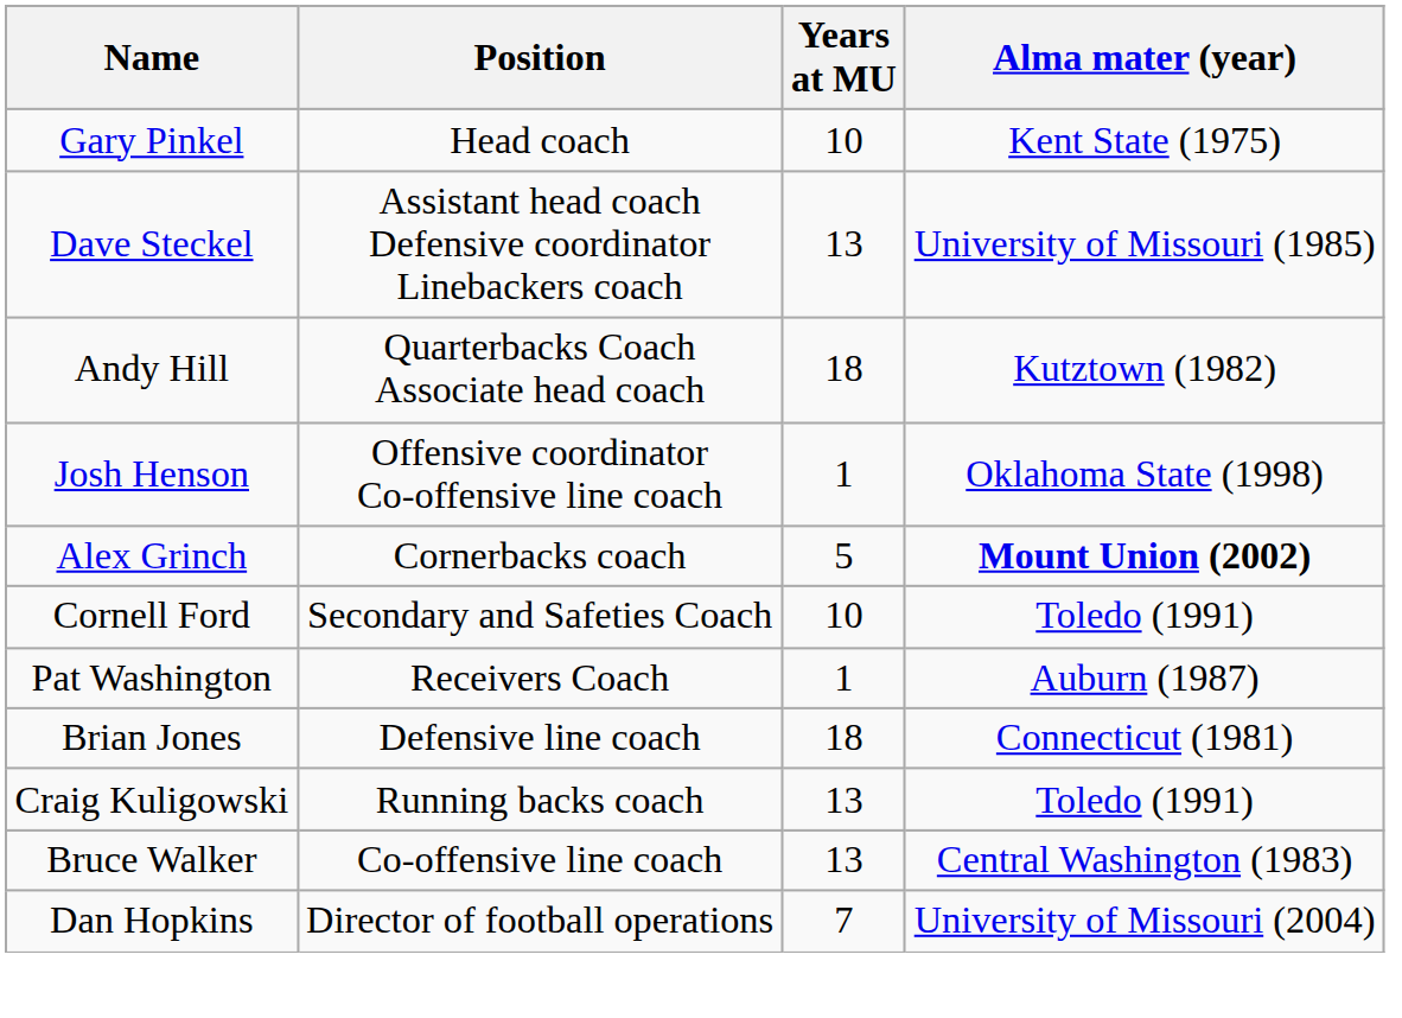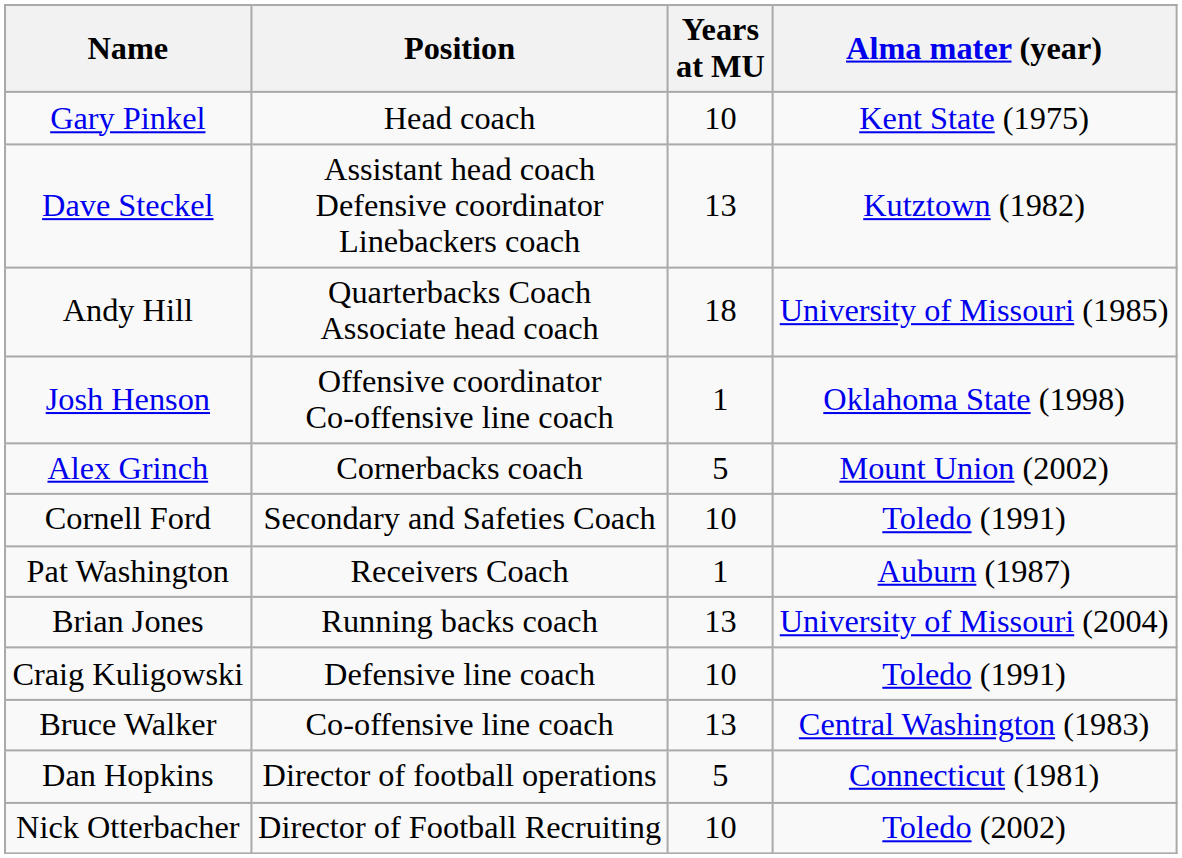 <table class="wikitable">
 <tr>
 <th>Name</th>
 <th>Position</th>
 <th>Years<br>at MU</th>
 <th><a href='#'>Alma mater</a> (year)</th>
 </tr>
 <tr align="center">
 <td><a href='#'>Gary Pinkel</a></td>
 <td>Head coach</td>
 <td>10</td>
 <td><a href='#'>Kent State</a> (1975)</td>
 </tr>
 <tr align="center">
 <td><a href='#'>Dave Steckel</a></td>
 <td>Assistant head coach<br>Defensive coordinator<br>Linebackers coach</td>
 <td>13</td>
-<td><a href='#'>University of Missouri</a> (1985)</td>
+<td><a href='#'>Kutztown</a> (1982)</td>
 </tr>
 <tr align="center">
 <td>Andy Hill</td>
 <td>Quarterbacks Coach<br>Associate head coach</td>
 <td>18</td>
-<td><a href='#'>Kutztown</a> (1982)</td>
+<td><a href='#'>University of Missouri</a> (1985)</td>
 </tr>
 <tr align="center">
 <td><a href='#'>Josh Henson</a></td>
 <td>Offensive coordinator<br>Co-offensive line coach</td>
 <td>1</td>
 <td><a href='#'>Oklahoma State</a> (1998)</td>
 </tr>
 <tr align="center">
 <td><a href='#'>Alex Grinch</a></td>
 <td>Cornerbacks coach</td>
 <td>5</td>
-<td><strong><a href='#'>Mount Union</a> (2002)</strong></td>
+<td><a href='#'>Mount Union</a> (2002)</td>
 </tr>
 <tr align="center">
 <td>Cornell Ford</td>
 <td>Secondary and Safeties Coach</td>
 <td>10</td>
 <td><a href='#'>Toledo</a> (1991)</td>
 </tr>
 <tr align="center">
 <td>Pat Washington</td>
 <td>Receivers Coach</td>
 <td>1</td>
 <td><a href='#'>Auburn</a> (1987)</td>
 </tr>
 <tr align="center">
 <td>Brian Jones</td>
-<td>Defensive line coach</td>
-<td>18</td>
-<td><a href='#'>Connecticut</a> (1981)</td>
+<td>Running backs coach</td>
+<td>13</td>
+<td><a href='#'>University of Missouri</a> (2004)</td>
 </tr>
 <tr align="center">
 <td>Craig Kuligowski</td>
-<td>Running backs coach</td>
-<td>13</td>
+<td>Defensive line coach</td>
+<td>10</td>
 <td><a href='#'>Toledo</a> (1991)</td>
 </tr>
 <tr align="center">
 <td>Bruce Walker</td>
 <td>Co-offensive line coach</td>
 <td>13</td>
 <td><a href='#'>Central Washington</a> (1983)</td>
 </tr>
 <tr align="center">
 <td>Dan Hopkins</td>
 <td>Director of football operations</td>
-<td>7</td>
-<td><a href='#'>University of Missouri</a> (2004)</td>
+<td>5</td>
+<td><a href='#'>Connecticut</a> (1981)</td>
+</tr>
+<tr align="center">
+<td>Nick Otterbacher</td>
+<td>Director of Football Recruiting</td>
+<td>10</td>
+<td><a href='#'>Toledo</a> (2002)</td>
 </tr>
 </table>
